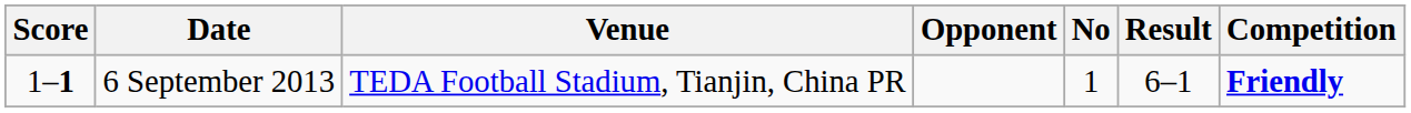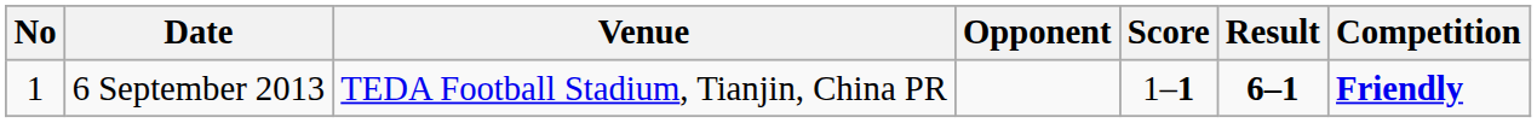 <table class="wikitable">
 <tr>
-<th>Score</th>
+<th>No</th>
 <th>Date</th>
 <th>Venue</th>
 <th>Opponent</th>
-<th>No</th>
+<th>Score</th>
 <th>Result</th>
 <th>Competition</th>
 </tr>
 <tr>
-<td align=center>1–<strong>1</strong></td>
+<td align=center>1</td>
 <td>6 September 2013</td>
 <td><a href='#'>TEDA Football Stadium</a>, Tianjin, China PR</td>
 <td></td>
-<td align=center>1</td>
-<td align=center>6–1</td>
+<td align=center>1–<strong>1</strong></td>
+<td align=center><strong>6–1</strong></td>
 <td><strong><a href='#'>Friendly</a></strong></td>
 </tr>
 </table>
